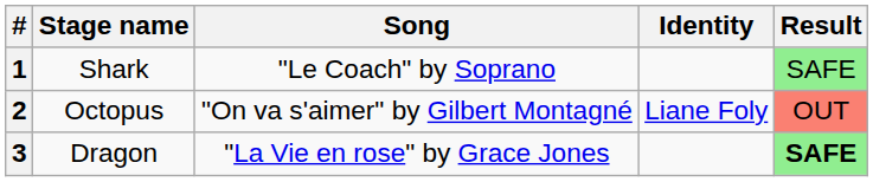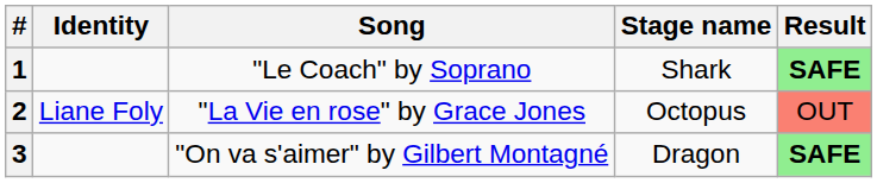 <table class="wikitable plainrowheaders" style="text-align: center;">
 <tr>
 <th>#</th>
+<th>Identity</th>
+<th>Song</th>
 <th>Stage name</th>
-<th>Song</th>
-<th>Identity</th>
 <th>Result</th>
 </tr>
 <tr>
 <th>1</th>
+<td></td>
+<td>"Le Coach" by <a href='#'>Soprano</a></td>
 <td>Shark</td>
-<td>"Le Coach" by <a href='#'>Soprano</a></td>
-<td></td>
-<td bgcolor=lightgreen>SAFE</td>
+<td bgcolor=lightgreen><strong>SAFE</strong></td>
 </tr>
 <tr>
 <th>2</th>
+<td><a href='#'>Liane Foly</a></td>
+<td>"<a href='#'>La Vie en rose</a>" by <a href='#'>Grace Jones</a></td>
 <td>Octopus</td>
-<td>"On va s'aimer" by <a href='#'>Gilbert Montagné</a></td>
-<td><a href='#'>Liane Foly</a></td>
 <td bgcolor=salmon>OUT</td>
 </tr>
 <tr>
 <th>3</th>
+<td></td>
+<td>"On va s'aimer" by <a href='#'>Gilbert Montagné</a></td>
 <td>Dragon</td>
-<td>"<a href='#'>La Vie en rose</a>" by <a href='#'>Grace Jones</a></td>
-<td></td>
 <td bgcolor=lightgreen><strong>SAFE</strong></td>
 </tr>
 </table>
